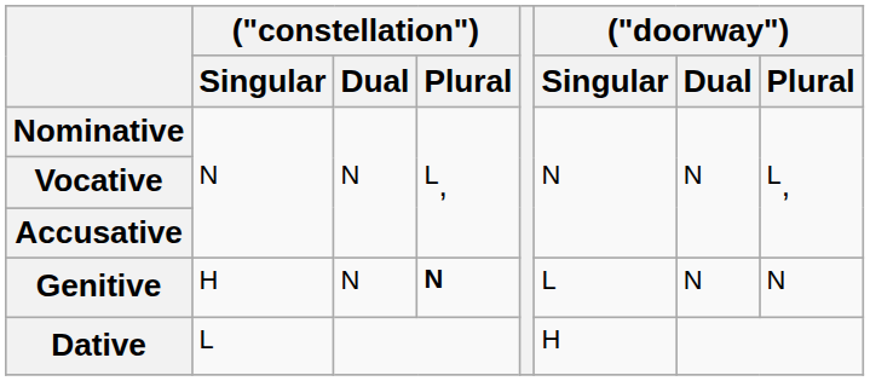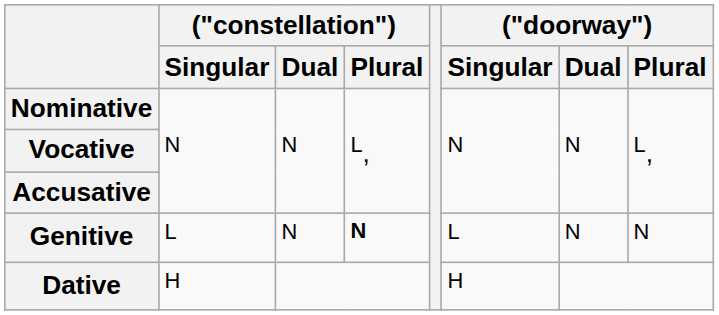 <table class="wikitable">
 <tr>
 <th rowspan=2></th>
 <th colspan=3> ("constellation")</th>
 <th rowspan=7></th>
 <th colspan=3> ("doorway")</th>
 </tr>
 <tr>
 <th>Singular</th>
 <th>Dual</th>
 <th>Plural</th>
 <th>Singular</th>
 <th>Dual</th>
 <th>Plural</th>
 </tr>
 <tr>
 <th>Nominative</th>
 <td rowspan="3"><sup>N</sup></td>
 <td rowspan="3"><sup>N</sup></td>
 <td rowspan="3"><sup>L</sup>, </td>
 <td rowspan="3"><sup>N</sup></td>
 <td rowspan="3"><sup>N</sup></td>
 <td rowspan="3"><sup>L</sup>, </td>
 </tr>
 <tr>
 <th>Vocative</th>
 </tr>
 <tr>
 <th>Accusative</th>
 </tr>
 <tr>
 <th>Genitive</th>
-<td><sup>H</sup></td>
+<td><sup>L</sup></td>
 <td><sup>N</sup></td>
 <td><strong><sup>N</sup></strong></td>
 <td><sup>L</sup></td>
 <td><sup>N</sup></td>
 <td><sup>N</sup></td>
 </tr>
 <tr>
 <th>Dative</th>
-<td><sup>L</sup></td>
+<td><sup>H</sup></td>
 <td colspan="2"></td>
 <td><sup>H</sup></td>
 <td colspan="2"></td>
 </tr>
 </table>
